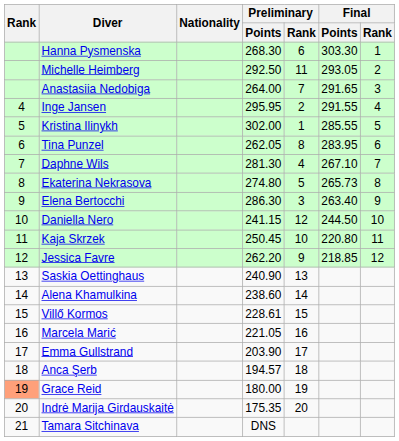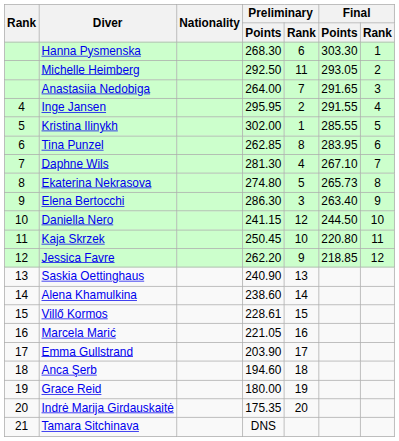 <table class="wikitable" style="text-align:center">
 <tr>
 <th rowspan="2">Rank</th>
 <th rowspan="2">Diver</th>
 <th rowspan="2">Nationality</th>
 <th colspan="2">Preliminary</th>
 <th colspan="2">Final</th>
 </tr>
 <tr>
 <th>Points</th>
 <th>Rank</th>
 <th>Points</th>
 <th>Rank</th>
 </tr>
 <tr bgcolor=ccffcc>
 <td></td>
 <td align=left><a href='#'>Hanna Pysmenska</a></td>
 <td align=left></td>
 <td>268.30</td>
 <td>6</td>
 <td>303.30</td>
 <td>1</td>
 </tr>
 <tr bgcolor=ccffcc>
 <td></td>
 <td align=left><a href='#'>Michelle Heimberg</a></td>
 <td align=left></td>
 <td>292.50</td>
 <td>11</td>
 <td>293.05</td>
 <td>2</td>
 </tr>
 <tr bgcolor=ccffcc>
 <td></td>
 <td align=left><a href='#'>Anastasiia Nedobiga</a></td>
 <td align=left></td>
 <td>264.00</td>
 <td>7</td>
 <td>291.65</td>
 <td>3</td>
 </tr>
 <tr bgcolor=ccffcc>
 <td>4</td>
 <td align=left><a href='#'>Inge Jansen</a></td>
 <td align=left></td>
 <td>295.95</td>
 <td>2</td>
 <td>291.55</td>
 <td>4</td>
 </tr>
 <tr bgcolor=ccffcc>
 <td>5</td>
 <td align=left><a href='#'>Kristina Ilinykh</a></td>
 <td align=left></td>
 <td>302.00</td>
 <td>1</td>
 <td>285.55</td>
 <td>5</td>
 </tr>
 <tr bgcolor=ccffcc>
 <td>6</td>
 <td align=left><a href='#'>Tina Punzel</a></td>
 <td align=left></td>
-<td>262.05</td>
+<td>262.85</td>
 <td>8</td>
 <td>283.95</td>
 <td>6</td>
 </tr>
 <tr bgcolor=ccffcc>
 <td>7</td>
 <td align=left><a href='#'>Daphne Wils</a></td>
 <td align=left></td>
 <td>281.30</td>
 <td>4</td>
 <td>267.10</td>
 <td>7</td>
 </tr>
 <tr bgcolor=ccffcc>
 <td>8</td>
 <td align=left><a href='#'>Ekaterina Nekrasova</a></td>
 <td align=left></td>
 <td>274.80</td>
 <td>5</td>
 <td>265.73</td>
 <td>8</td>
 </tr>
 <tr bgcolor=ccffcc>
 <td>9</td>
 <td align=left><a href='#'>Elena Bertocchi</a></td>
 <td align=left></td>
 <td>286.30</td>
 <td>3</td>
 <td>263.40</td>
 <td>9</td>
 </tr>
 <tr bgcolor=ccffcc>
 <td>10</td>
 <td align=left><a href='#'>Daniella Nero</a></td>
 <td align=left></td>
 <td>241.15</td>
 <td>12</td>
 <td>244.50</td>
 <td>10</td>
 </tr>
 <tr bgcolor=ccffcc>
 <td>11</td>
 <td align=left><a href='#'>Kaja Skrzek</a></td>
 <td align=left></td>
 <td>250.45</td>
 <td>10</td>
 <td>220.80</td>
 <td>11</td>
 </tr>
 <tr bgcolor=ccffcc>
 <td>12</td>
 <td align=left><a href='#'>Jessica Favre</a></td>
 <td align=left></td>
 <td>262.20</td>
 <td>9</td>
 <td>218.85</td>
 <td>12</td>
 </tr>
 <tr>
 <td>13</td>
 <td align=left><a href='#'>Saskia Oettinghaus</a></td>
 <td align=left></td>
 <td>240.90</td>
 <td>13</td>
 <td></td>
 <td></td>
 </tr>
 <tr>
 <td>14</td>
 <td align=left><a href='#'>Alena Khamulkina</a></td>
 <td align=left></td>
 <td>238.60</td>
 <td>14</td>
 <td></td>
 <td></td>
 </tr>
 <tr>
 <td>15</td>
 <td align=left><a href='#'>Villő Kormos</a></td>
 <td align=left></td>
 <td>228.61</td>
 <td>15</td>
 <td></td>
 <td></td>
 </tr>
 <tr>
 <td>16</td>
 <td align=left><a href='#'>Marcela Marić</a></td>
 <td align=left></td>
 <td>221.05</td>
 <td>16</td>
 <td></td>
 <td></td>
 </tr>
 <tr>
 <td>17</td>
 <td align=left><a href='#'>Emma Gullstrand</a></td>
 <td align=left></td>
 <td>203.90</td>
 <td>17</td>
 <td></td>
 <td></td>
 </tr>
 <tr>
 <td>18</td>
 <td align=left><a href='#'>Anca Şerb</a></td>
 <td align=left></td>
-<td>194.57</td>
+<td>194.60</td>
 <td>18</td>
 <td></td>
 <td></td>
 </tr>
 <tr>
-<td style="background: lightsalmon;">19</td>
+<td>19</td>
 <td align=left><a href='#'>Grace Reid</a></td>
 <td align=left></td>
 <td>180.00</td>
 <td>19</td>
 <td></td>
 <td></td>
 </tr>
 <tr>
 <td>20</td>
 <td align=left><a href='#'>Indrė Marija Girdauskaitė</a></td>
 <td align=left></td>
 <td>175.35</td>
 <td>20</td>
 <td></td>
 <td></td>
 </tr>
 <tr>
 <td>21</td>
 <td align=left><a href='#'>Tamara Sitchinava</a></td>
 <td align=left></td>
 <td>DNS</td>
 <td></td>
 <td></td>
 <td></td>
 </tr>
 </table>
